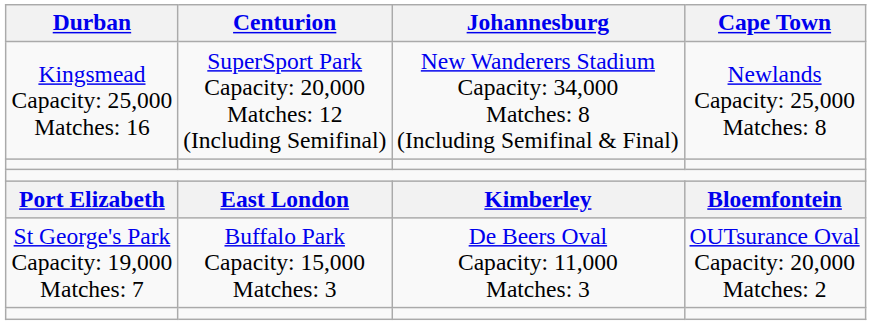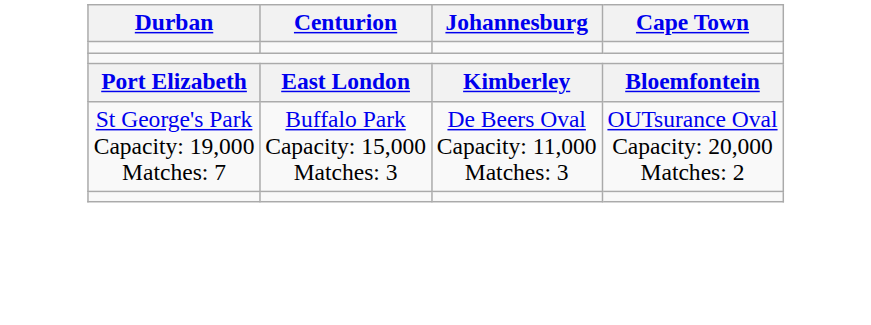 <table class="wikitable" style="text-align:center;margin:0 auto">
 <tr>
 <th><a href='#'>Durban</a></th>
 <th><a href='#'>Centurion</a></th>
 <th><a href='#'>Johannesburg</a></th>
 <th><a href='#'>Cape Town</a></th>
-</tr>
-<tr>
-<td><a href='#'>Kingsmead</a><br>Capacity: 25,000 <br>Matches: 16</td>
-<td><a href='#'>SuperSport Park</a><br>Capacity: 20,000<br>Matches: 12<br>(Including Semifinal)</td>
-<td><a href='#'>New Wanderers Stadium</a><br>Capacity: 34,000<br>Matches: 8<br>(Including Semifinal & Final)</td>
-<td><a href='#'>Newlands</a><br>Capacity: 25,000<br>Matches: 8</td>
 </tr>
 <tr>
 <td></td>
 <td></td>
 <td></td>
 <td></td>
 </tr>
 <tr>
 <td colspan="4"></td>
 </tr>
 <tr>
 <th><a href='#'>Port Elizabeth</a></th>
 <th><a href='#'>East London</a></th>
 <th><a href='#'>Kimberley</a></th>
 <th><a href='#'>Bloemfontein</a></th>
 </tr>
 <tr>
 <td><a href='#'>St George's Park</a><br>Capacity: 19,000<br>Matches: 7</td>
 <td><a href='#'>Buffalo Park</a><br>Capacity: 15,000<br>Matches: 3</td>
 <td><a href='#'>De Beers Oval</a><br>Capacity: 11,000<br>Matches: 3</td>
 <td><a href='#'>OUTsurance Oval</a><br>Capacity: 20,000<br>Matches: 2</td>
 </tr>
 <tr>
 <td></td>
 <td></td>
 <td></td>
 <td></td>
 </tr>
 </table>
